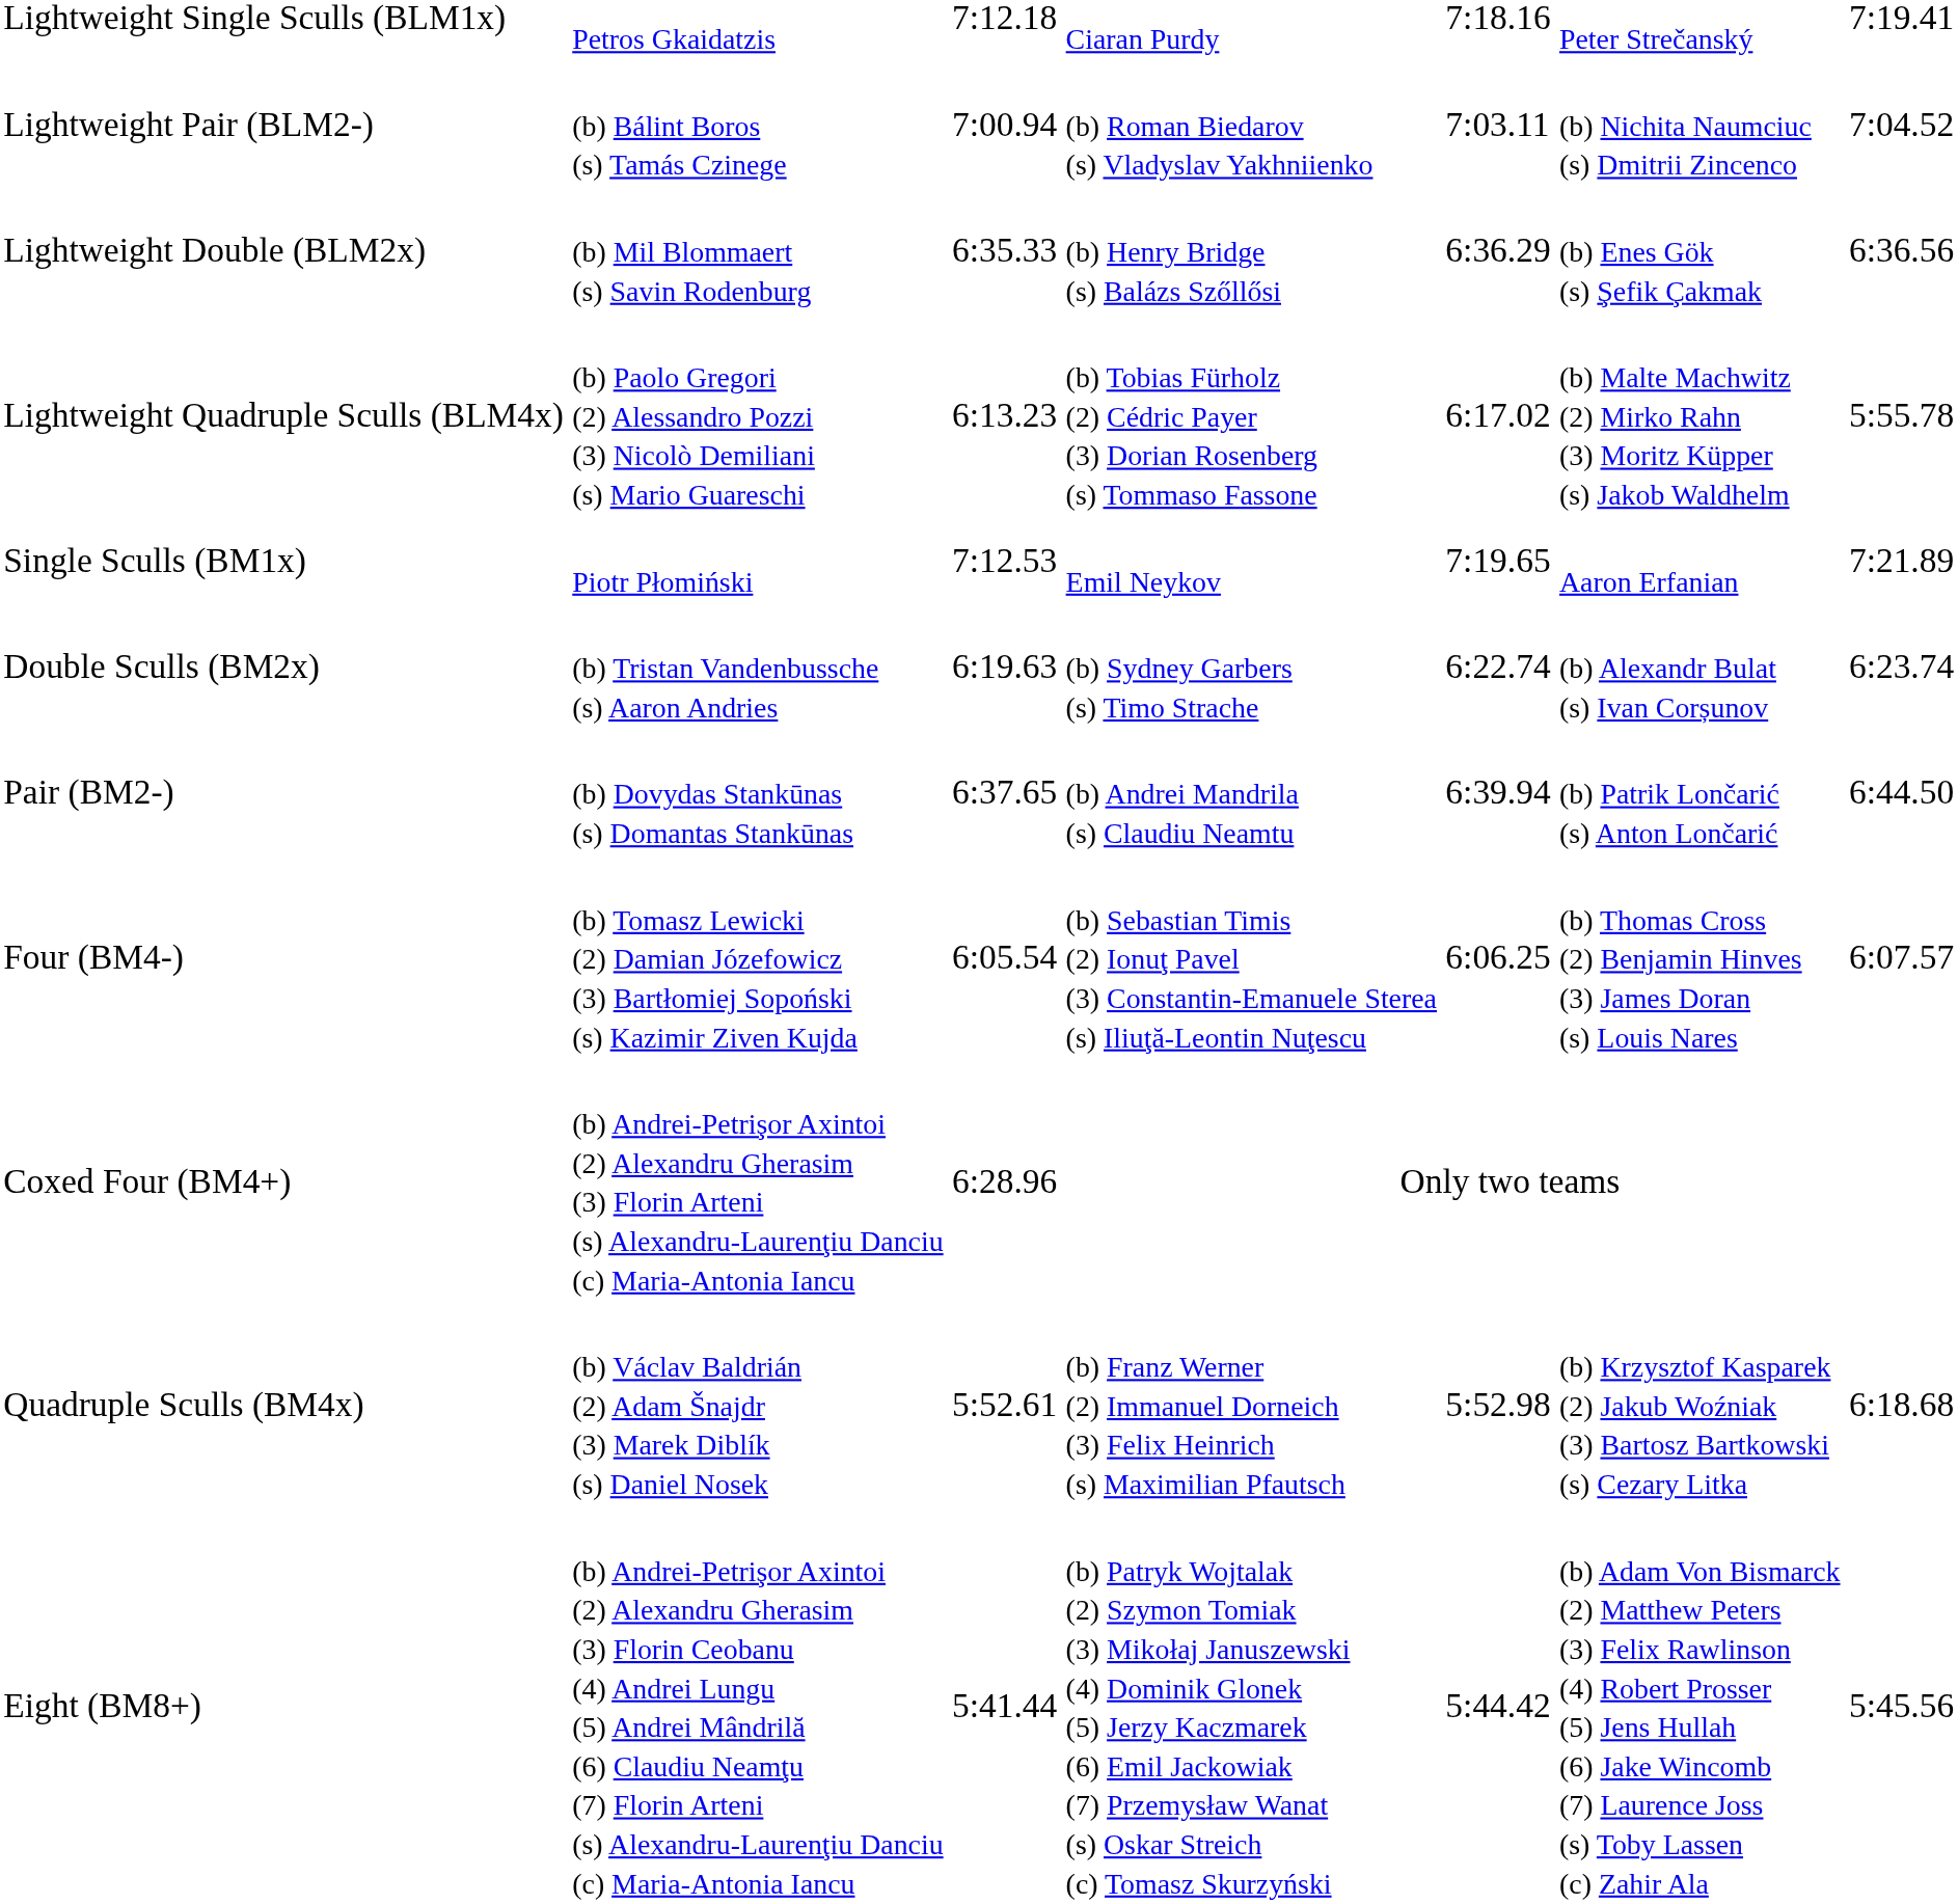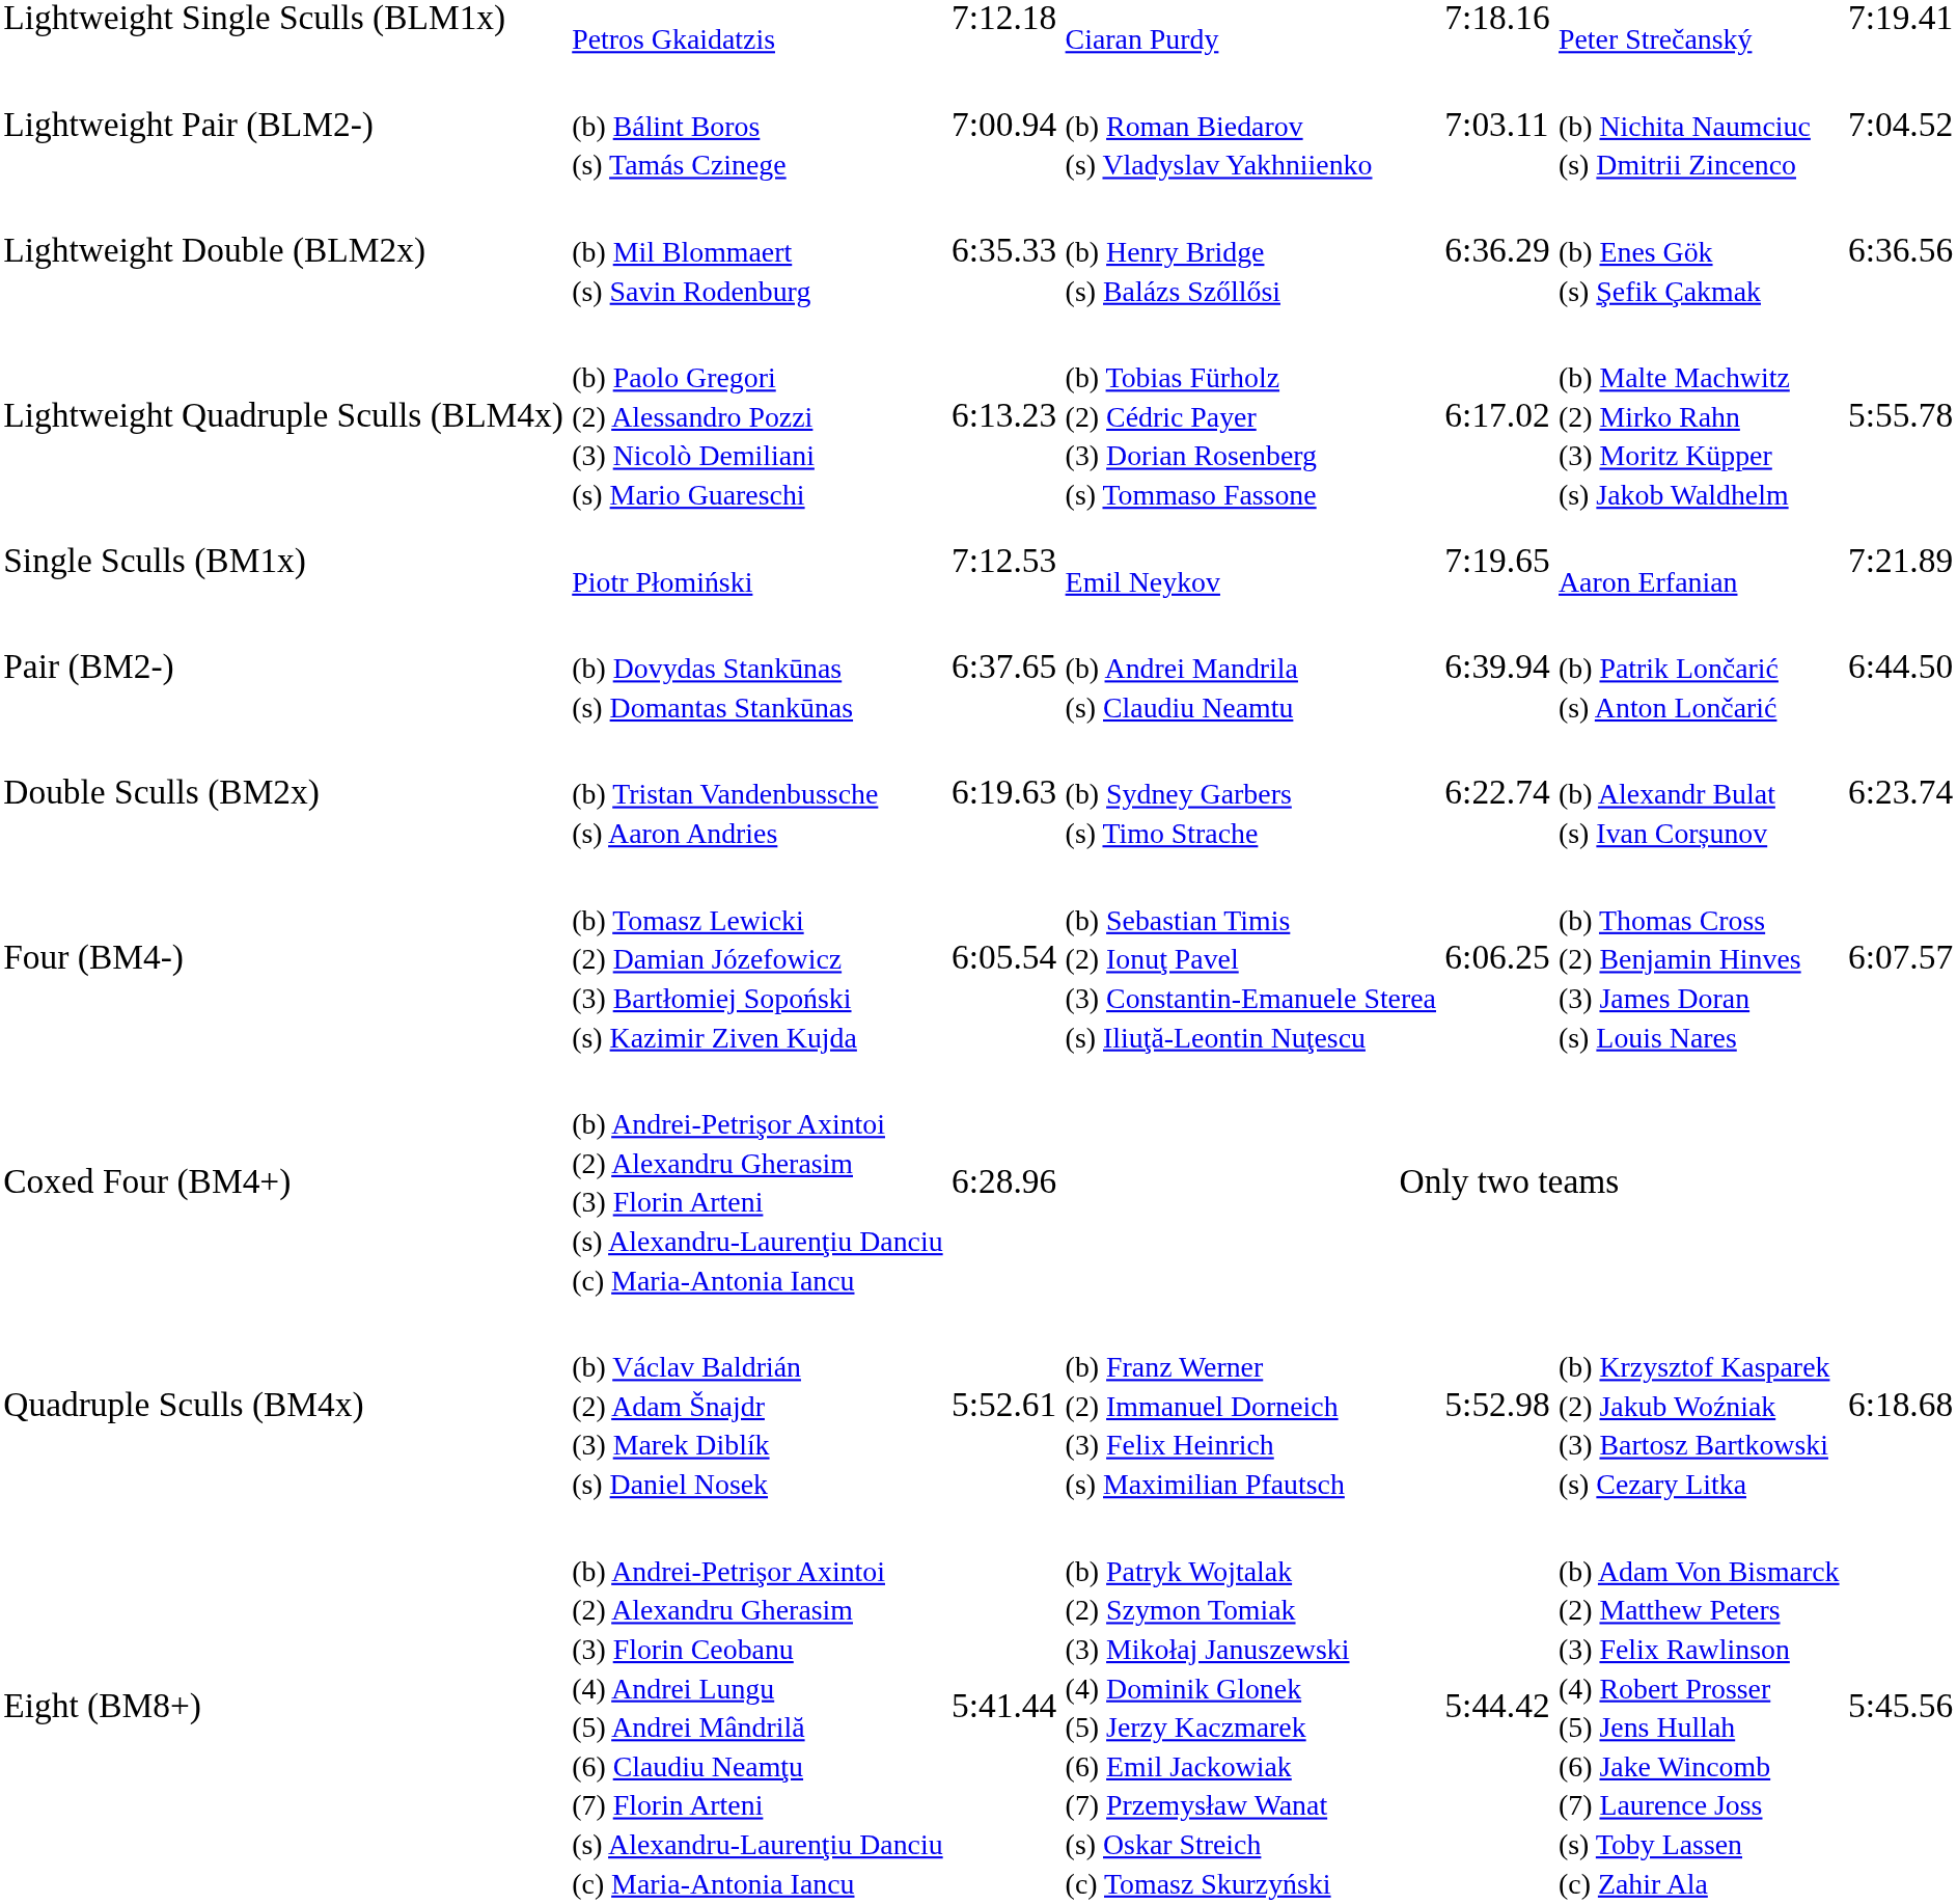 <table>
 <tr>
 <td>Lightweight Single Sculls (BLM1x)</td>
 <td><br><small><a href='#'>Petros Gkaidatzis</a></small></td>
 <td>7:12.18</td>
 <td><br><small><a href='#'>Ciaran Purdy</a></small></td>
 <td>7:18.16</td>
 <td><br><small><a href='#'>Peter Strečanský</a></small></td>
 <td>7:19.41</td>
 </tr>
 <tr>
 <td>Lightweight Pair (BLM2-)</td>
 <td><br><small>(b) <a href='#'>Bálint Boros</a><br>(s) <a href='#'>Tamás Czinege</a></small></td>
 <td>7:00.94</td>
 <td><br><small>(b) <a href='#'>Roman Biedarov</a><br>(s) <a href='#'>Vladyslav Yakhniienko</a></small></td>
 <td>7:03.11</td>
 <td><br><small>(b) <a href='#'>Nichita Naumciuc</a><br>(s) <a href='#'>Dmitrii Zincenco</a></small></td>
 <td>7:04.52</td>
 </tr>
 <tr>
 <td>Lightweight Double (BLM2x)</td>
 <td><br><small>(b) <a href='#'>Mil Blommaert</a><br>(s) <a href='#'>Savin Rodenburg</a></small></td>
 <td>6:35.33</td>
 <td><br><small>(b) <a href='#'>Henry Bridge</a><br>(s) <a href='#'>Balázs Szőllősi</a></small></td>
 <td>6:36.29</td>
 <td><br><small>(b) <a href='#'>Enes Gök</a><br>(s) <a href='#'>Şefik Çakmak</a></small></td>
 <td>6:36.56</td>
 </tr>
 <tr>
 <td>Lightweight Quadruple Sculls (BLM4x)</td>
 <td><br><small>(b) <a href='#'>Paolo Gregori</a><br>(2) <a href='#'>Alessandro Pozzi</a><br>(3) <a href='#'>Nicolò Demiliani</a><br>(s) <a href='#'>Mario Guareschi</a></small></td>
 <td>6:13.23</td>
 <td><br><small>(b) <a href='#'>Tobias Fürholz</a><br>(2) <a href='#'>Cédric Payer</a><br>(3) <a href='#'>Dorian Rosenberg</a><br>(s) <a href='#'>Tommaso Fassone</a></small></td>
 <td>6:17.02</td>
 <td><br><small>(b) <a href='#'>Malte Machwitz</a><br>(2) <a href='#'>Mirko Rahn</a><br>(3) <a href='#'>Moritz Küpper</a><br>(s) <a href='#'>Jakob Waldhelm</a></small></td>
 <td>5:55.78</td>
 </tr>
 <tr>
 <td>Single Sculls (BM1x)</td>
 <td><br><small><a href='#'>Piotr Płomiński</a></small></td>
 <td>7:12.53</td>
 <td><br><small><a href='#'>Emil Neykov</a></small></td>
 <td>7:19.65</td>
 <td><br><small><a href='#'>Aaron Erfanian</a></small></td>
 <td>7:21.89</td>
 </tr>
 <tr>
+<td>Pair (BM2-)</td>
+<td><br><small>(b) <a href='#'>Dovydas Stankūnas</a><br>(s) <a href='#'>Domantas Stankūnas</a></small></td>
+<td>6:37.65</td>
+<td><br><small>(b) <a href='#'>Andrei Mandrila</a><br>(s) <a href='#'>Claudiu Neamtu</a></small></td>
+<td>6:39.94</td>
+<td><br><small>(b) <a href='#'>Patrik Lončarić</a><br>(s) <a href='#'>Anton Lončarić</a></small></td>
+<td>6:44.50</td>
+</tr>
+<tr>
 <td>Double Sculls (BM2x)</td>
 <td><br><small>(b) <a href='#'>Tristan Vandenbussche</a><br>(s) <a href='#'>Aaron Andries</a></small></td>
 <td>6:19.63</td>
 <td><br><small>(b) <a href='#'>Sydney Garbers</a><br>(s) <a href='#'>Timo Strache</a></small></td>
 <td>6:22.74</td>
 <td><br><small>(b) <a href='#'>Alexandr Bulat</a><br>(s) <a href='#'>Ivan Corșunov</a></small></td>
 <td>6:23.74</td>
-</tr>
-<tr>
-<td>Pair (BM2-)</td>
-<td><br><small>(b) <a href='#'>Dovydas Stankūnas</a><br>(s) <a href='#'>Domantas Stankūnas</a></small></td>
-<td>6:37.65</td>
-<td><br><small>(b) <a href='#'>Andrei Mandrila</a><br>(s) <a href='#'>Claudiu Neamtu</a></small></td>
-<td>6:39.94</td>
-<td><br><small>(b) <a href='#'>Patrik Lončarić</a><br>(s) <a href='#'>Anton Lončarić</a></small></td>
-<td>6:44.50</td>
 </tr>
 <tr>
 <td>Four (BM4-)</td>
 <td><br><small>(b) <a href='#'>Tomasz Lewicki</a><br>(2) <a href='#'>Damian Józefowicz</a><br>(3) <a href='#'>Bartłomiej Sopoński</a><br>(s) <a href='#'>Kazimir Ziven Kujda</a></small></td>
 <td>6:05.54</td>
 <td><br><small>(b) <a href='#'>Sebastian Timis</a><br>(2) <a href='#'>Ionuţ Pavel</a><br>(3) <a href='#'>Constantin-Emanuele Sterea</a><br>(s) <a href='#'>Iliuţă-Leontin Nuţescu</a></small></td>
 <td>6:06.25</td>
 <td><br><small>(b) <a href='#'>Thomas Cross</a><br>(2) <a href='#'>Benjamin Hinves</a><br>(3) <a href='#'>James Doran</a><br>(s) <a href='#'>Louis Nares</a></small></td>
 <td>6:07.57</td>
 </tr>
 <tr>
 <td>Coxed Four (BM4+)</td>
 <td><br><small>(b) <a href='#'>Andrei-Petrişor Axintoi</a><br>(2) <a href='#'>Alexandru Gherasim</a><br>(3) <a href='#'>Florin Arteni</a><br>(s) <a href='#'>Alexandru-Laurenţiu Danciu</a><br>(c) <a href='#'>Maria-Antonia Iancu</a></small></td>
 <td>6:28.96</td>
 <td colspan=4 align=center>Only two teams</td>
 </tr>
 <tr>
 <td>Quadruple Sculls (BM4x)</td>
 <td><br><small>(b) <a href='#'>Václav Baldrián</a><br>(2) <a href='#'>Adam Šnajdr</a><br>(3) <a href='#'>Marek Diblík</a><br>(s) <a href='#'>Daniel Nosek</a></small></td>
 <td>5:52.61</td>
 <td><br><small>(b) <a href='#'>Franz Werner</a><br>(2) <a href='#'>Immanuel Dorneich</a><br>(3) <a href='#'>Felix Heinrich</a><br>(s) <a href='#'>Maximilian Pfautsch</a></small></td>
 <td>5:52.98</td>
 <td><br><small>(b) <a href='#'>Krzysztof Kasparek</a><br>(2) <a href='#'>Jakub Woźniak</a><br>(3) <a href='#'>Bartosz Bartkowski</a><br>(s) <a href='#'>Cezary Litka</a></small></td>
 <td>6:18.68</td>
 </tr>
 <tr>
 <td>Eight (BM8+)</td>
 <td><br><small>(b) <a href='#'>Andrei-Petrişor Axintoi</a><br>(2) <a href='#'>Alexandru Gherasim</a><br>(3) <a href='#'>Florin Ceobanu</a><br>(4) <a href='#'>Andrei Lungu</a><br>(5) <a href='#'>Andrei Mândrilă</a><br>(6) <a href='#'>Claudiu Neamţu</a><br>(7) <a href='#'>Florin Arteni</a><br>(s) <a href='#'>Alexandru-Laurenţiu Danciu</a><br>(c) <a href='#'>Maria-Antonia Iancu</a></small></td>
 <td>5:41.44</td>
 <td><br><small>(b) <a href='#'>Patryk Wojtalak</a><br>(2) <a href='#'>Szymon Tomiak</a><br>(3) <a href='#'>Mikołaj Januszewski</a><br>(4) <a href='#'>Dominik Glonek</a><br>(5) <a href='#'>Jerzy Kaczmarek</a><br>(6) <a href='#'>Emil Jackowiak</a><br>(7) <a href='#'>Przemysław Wanat</a><br>(s) <a href='#'>Oskar Streich</a><br>(c) <a href='#'>Tomasz Skurzyński</a></small></td>
 <td>5:44.42</td>
 <td><br><small>(b) <a href='#'>Adam Von Bismarck</a><br>(2) <a href='#'>Matthew Peters</a><br>(3) <a href='#'>Felix Rawlinson</a><br>(4) <a href='#'>Robert Prosser</a><br>(5) <a href='#'>Jens Hullah</a><br>(6) <a href='#'>Jake Wincomb</a><br>(7) <a href='#'>Laurence Joss</a><br>(s) <a href='#'>Toby Lassen</a><br>(c) <a href='#'>Zahir Ala</a></small></td>
 <td>5:45.56</td>
 </tr>
 </table>
